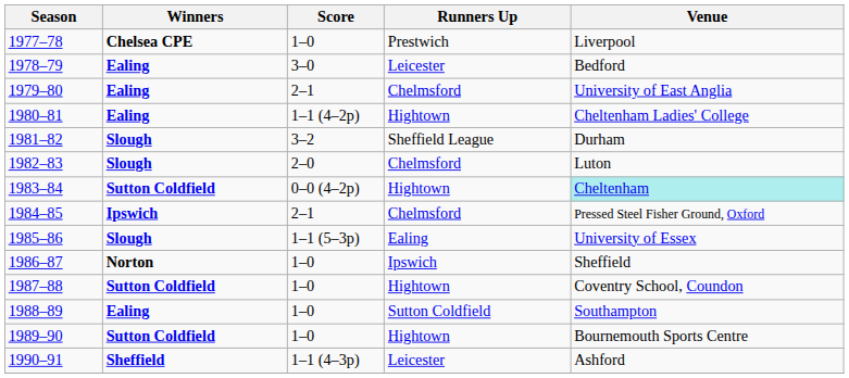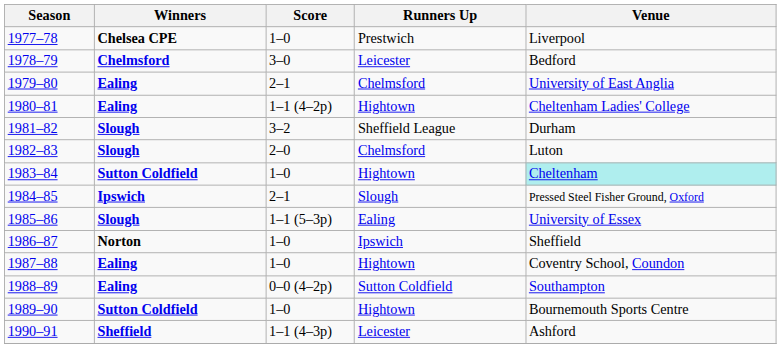 <table class="wikitable sortable">
 <tr>
 <th width=100>Season</th>
 <th width=200>Winners</th>
 <th width=100>Score</th>
 <th width=200>Runners Up</th>
 <th width=300>Venue</th>
 </tr>
 <tr>
 <td><a href='#'>1977–78</a></td>
 <td><strong>Chelsea CPE</strong> </td>
 <td>1–0</td>
 <td>Prestwich</td>
 <td>Liverpool</td>
 </tr>
 <tr>
 <td><a href='#'>1978–79</a></td>
-<td><strong><a href='#'>Ealing</a></strong> </td>
+<td><strong><a href='#'>Chelmsford</a></strong></td>
 <td>3–0</td>
 <td><a href='#'>Leicester</a></td>
 <td>Bedford</td>
 </tr>
 <tr>
 <td><a href='#'>1979–80</a></td>
 <td><strong><a href='#'>Ealing</a></strong> </td>
 <td>2–1</td>
 <td><a href='#'>Chelmsford</a></td>
 <td><a href='#'>University of East Anglia</a></td>
 </tr>
 <tr>
 <td><a href='#'>1980–81</a></td>
 <td><strong><a href='#'>Ealing</a></strong> </td>
 <td>1–1 (4–2p)</td>
 <td><a href='#'>Hightown</a></td>
 <td><a href='#'>Cheltenham Ladies' College</a></td>
 </tr>
 <tr>
 <td><a href='#'>1981–82</a></td>
 <td><strong><a href='#'>Slough</a></strong> </td>
 <td>3–2</td>
 <td>Sheffield League</td>
 <td>Durham</td>
 </tr>
 <tr>
 <td><a href='#'>1982–83</a></td>
 <td><strong><a href='#'>Slough</a></strong></td>
 <td>2–0</td>
 <td><a href='#'>Chelmsford</a></td>
 <td>Luton</td>
 </tr>
 <tr>
 <td><a href='#'>1983–84</a></td>
 <td><strong><a href='#'>Sutton Coldfield</a></strong> </td>
-<td>0–0 (4–2p)</td>
+<td>1–0</td>
 <td><a href='#'>Hightown</a></td>
 <td style="background: paleturquoise;"><a href='#'>Cheltenham</a></td>
 </tr>
 <tr>
 <td><a href='#'>1984–85</a></td>
 <td><strong><a href='#'>Ipswich</a></strong> </td>
 <td>2–1</td>
-<td><a href='#'>Chelmsford</a></td>
+<td><a href='#'>Slough</a></td>
 <td><small>Pressed Steel Fisher Ground, <a href='#'>Oxford</a></small></td>
 </tr>
 <tr>
 <td><a href='#'>1985–86</a></td>
 <td><strong><a href='#'>Slough</a></strong> </td>
 <td>1–1 (5–3p)</td>
 <td><a href='#'>Ealing</a></td>
 <td><a href='#'>University of Essex</a></td>
 </tr>
 <tr>
 <td><a href='#'>1986–87</a></td>
 <td><strong>Norton</strong></td>
 <td>1–0</td>
 <td><a href='#'>Ipswich</a></td>
 <td>Sheffield</td>
 </tr>
 <tr>
 <td><a href='#'>1987–88</a></td>
-<td><strong><a href='#'>Sutton Coldfield</a></strong> </td>
+<td><strong><a href='#'>Ealing</a></strong> </td>
 <td>1–0</td>
 <td><a href='#'>Hightown</a></td>
 <td>Coventry School, <a href='#'>Coundon</a></td>
 </tr>
 <tr>
 <td><a href='#'>1988–89</a></td>
 <td><strong><a href='#'>Ealing</a></strong> </td>
-<td>1–0</td>
+<td>0–0 (4–2p)</td>
 <td><a href='#'>Sutton Coldfield</a></td>
 <td><a href='#'>Southampton</a></td>
 </tr>
 <tr>
 <td><a href='#'>1989–90</a></td>
 <td><strong><a href='#'>Sutton Coldfield</a></strong> </td>
 <td>1–0</td>
 <td><a href='#'>Hightown</a></td>
 <td>Bournemouth Sports Centre</td>
 </tr>
 <tr>
 <td><a href='#'>1990–91</a></td>
 <td><strong><a href='#'>Sheffield</a></strong></td>
 <td>1–1 (4–3p)</td>
 <td><a href='#'>Leicester</a></td>
 <td>Ashford</td>
 </tr>
 <tr>
 </tr>
 </table>
